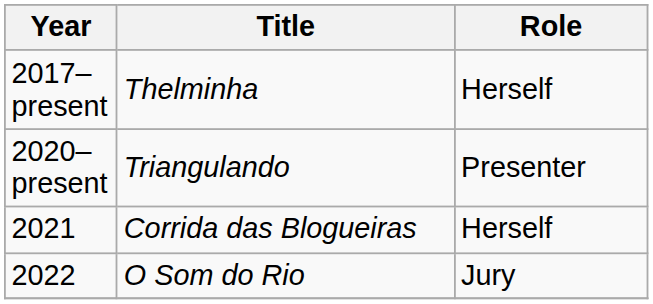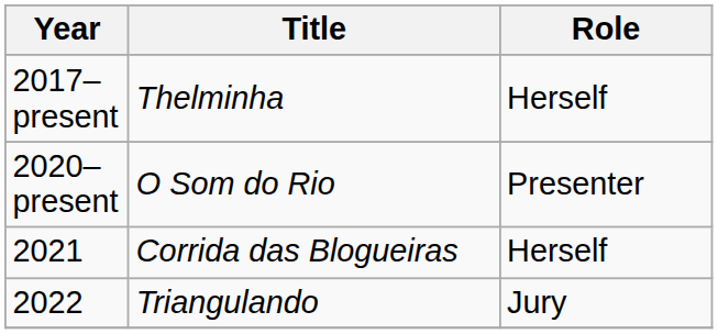 <table class="wikitable sortable">
 <tr>
 <th width=055>Year</th>
 <th width=180>Title</th>
 <th width=100>Role</th>
 </tr>
 <tr>
 <td>2017–present</td>
 <td><em>Thelminha</em></td>
 <td>Herself</td>
 </tr>
 <tr>
 <td>2020–present</td>
-<td><em>Triangulando</em></td>
+<td><em>O Som do Rio</em></td>
 <td>Presenter</td>
 </tr>
 <tr>
 <td>2021</td>
 <td><em>Corrida das Blogueiras</em></td>
 <td>Herself</td>
 </tr>
 <tr>
 <td>2022</td>
-<td><em>O Som do Rio</em></td>
+<td><em>Triangulando</em></td>
 <td>Jury</td>
 </tr>
 <tr>
 </tr>
 </table>
